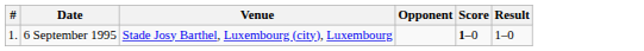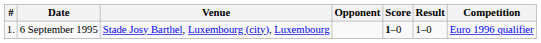 <table class="wikitable">
 <tr>
 <th>#</th>
 <th>Date</th>
 <th>Venue</th>
 <th>Opponent</th>
 <th>Score</th>
 <th>Result</th>
+<th>Competition</th>
 </tr>
 <tr>
 <td>1.</td>
 <td>6 September 1995</td>
 <td><a href='#'>Stade Josy Barthel</a>, <a href='#'>Luxembourg (city)</a>, <a href='#'>Luxembourg</a></td>
 <td></td>
 <td><strong>1</strong>–0</td>
 <td>1–0</td>
+<td><a href='#'>Euro 1996 qualifier</a></td>
 </tr>
 </table>
